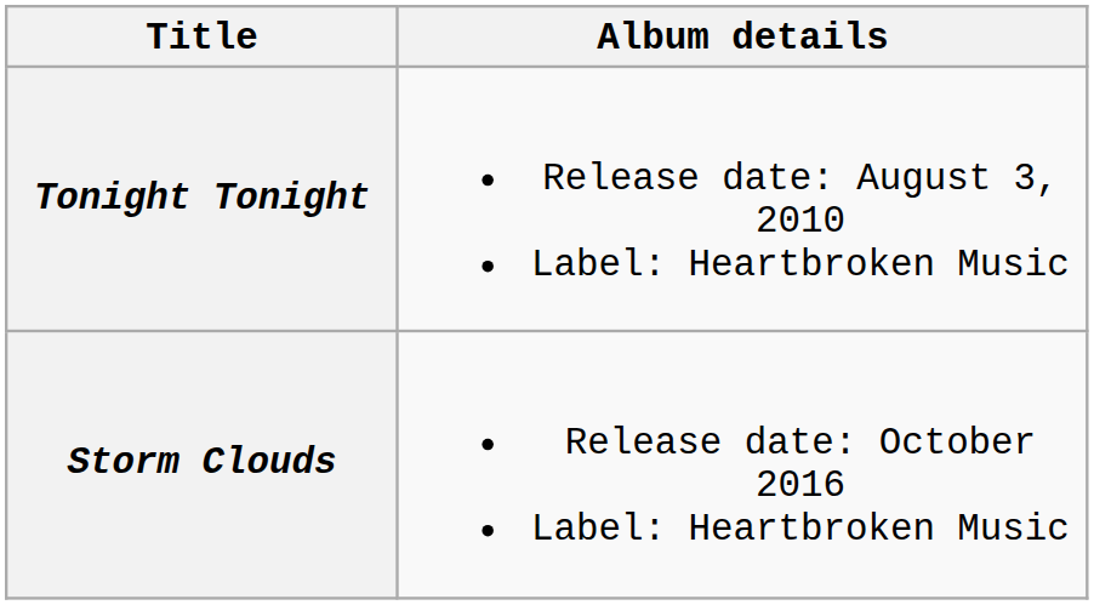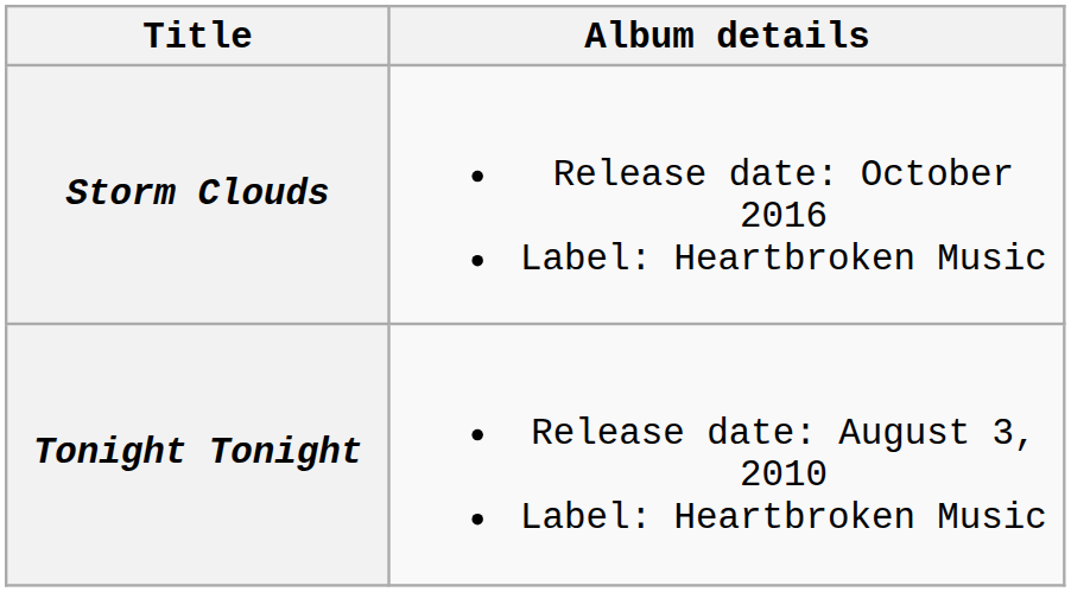 <table class="wikitable plainrowheaders" style="text-align:center;">
 <tr>
 <th style="width:10em;">Title</th>
 <th style="width:18em;">Album details</th>
 </tr>
 <tr>
+<th scope="row"><em>Storm Clouds</em></th>
+<td><br><ul><li>Release date: October 2016</li><li>Label: Heartbroken Music</li></ul></td>
+</tr>
+<tr>
 <th scope="row"><em>Tonight Tonight</em></th>
 <td><br><ul><li>Release date: August 3, 2010</li><li>Label: Heartbroken Music</li></ul></td>
 </tr>
-<tr>
-<th scope="row"><em>Storm Clouds</em></th>
-<td><br><ul><li>Release date: October 2016</li><li>Label: Heartbroken Music</li></ul></td>
-</tr>
 </table>
